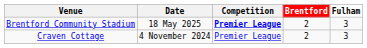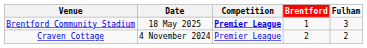 <table class="wikitable" style="text-align: center;">
 <tr>
 <th>Venue</th>
 <th>Date</th>
 <th>Competition</th>
 <th align="center"; style="background:#FF0000; color:#FFF">Brentford</th>
 <th align="center"; style="background:#FFF; color:#000">Fulham</th>
 </tr>
 <tr>
 <td><a href='#'>Brentford Community Stadium</a></td>
 <td>18 May 2025</td>
 <td><strong><a href='#'>Premier League</a></strong></td>
-<td>2</td>
+<td>1</td>
 <td>3</td>
 </tr>
 <tr>
 <td><a href='#'>Craven Cottage</a></td>
 <td>4 November 2024</td>
 <td><a href='#'>Premier League</a></td>
 <td>2</td>
-<td>3</td>
+<td>2</td>
 </tr>
 </table>
